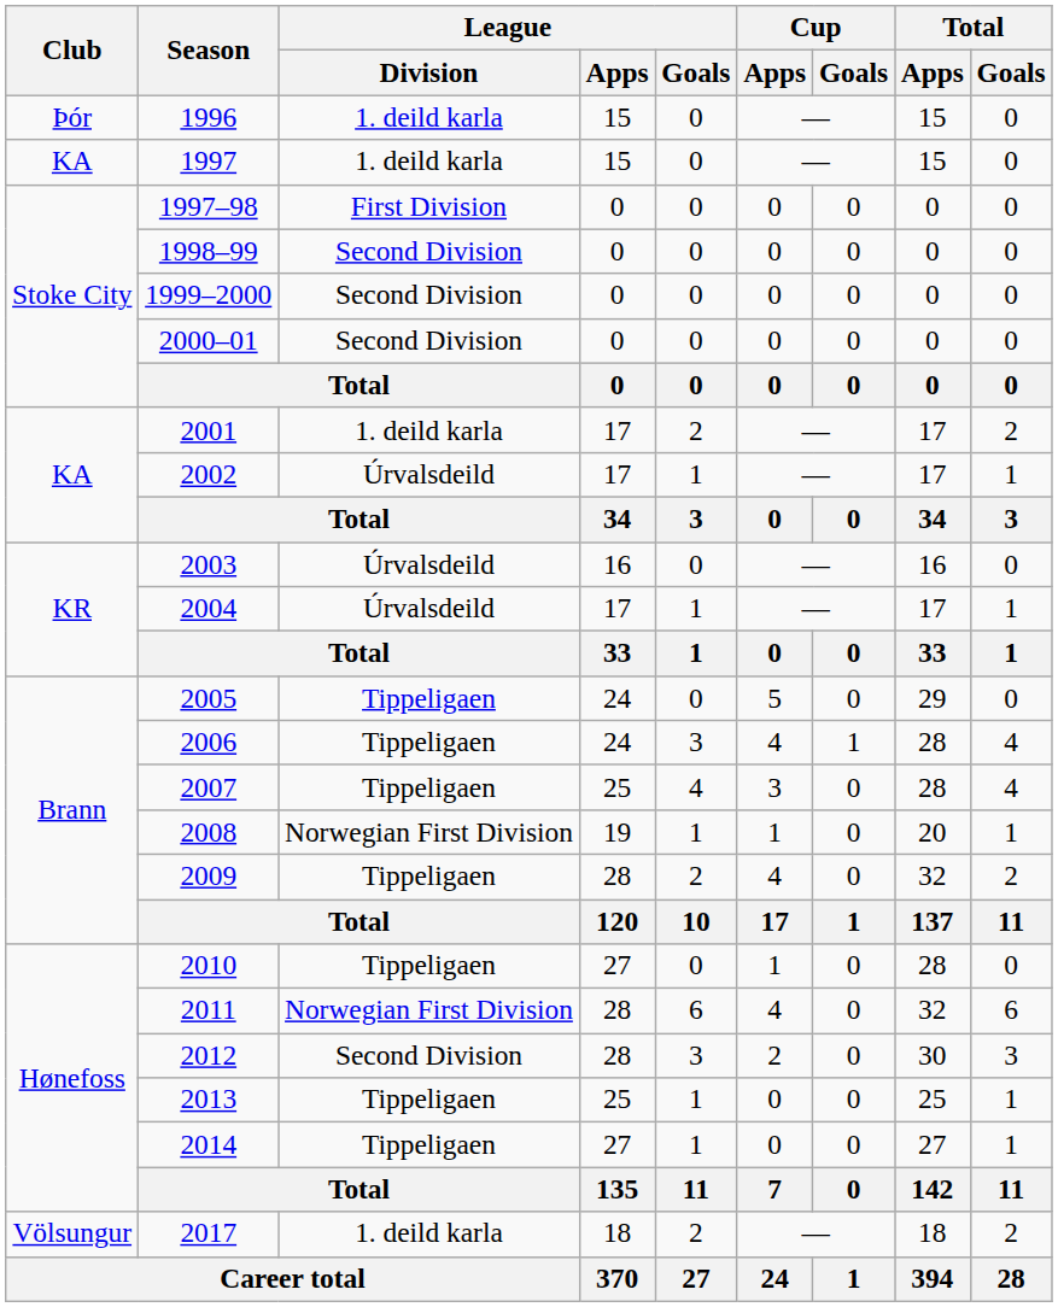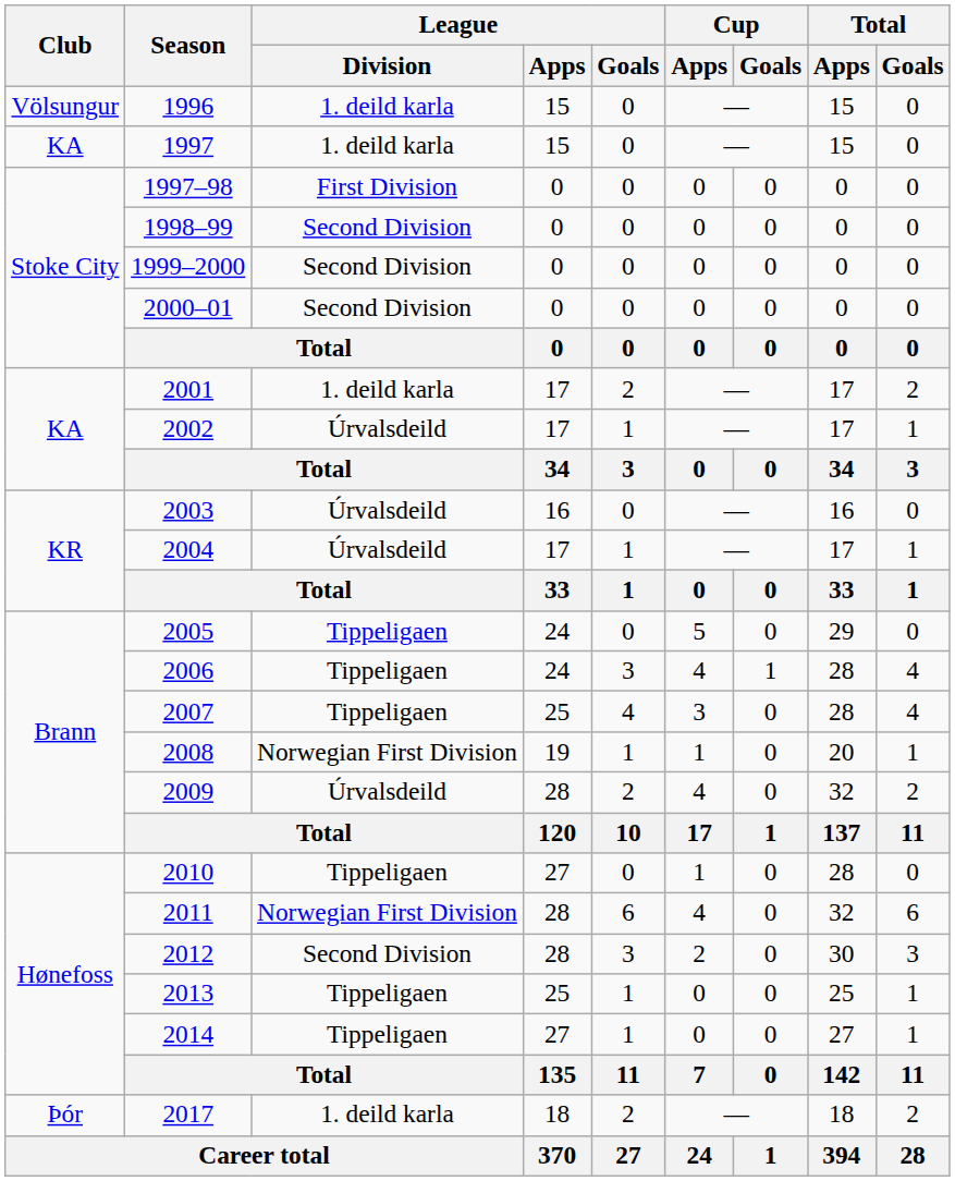 <table class="wikitable" style="text-align: center;">
 <tr>
 <th rowspan="2">Club</th>
 <th rowspan="2">Season</th>
 <th colspan="3">League</th>
 <th colspan="2">Cup</th>
 <th colspan="2">Total</th>
 </tr>
 <tr>
 <th>Division</th>
 <th>Apps</th>
 <th>Goals</th>
 <th>Apps</th>
 <th>Goals</th>
 <th>Apps</th>
 <th>Goals</th>
 </tr>
 <tr>
-<td><a href='#'>Þór</a></td>
+<td><a href='#'>Völsungur</a></td>
 <td><a href='#'>1996</a></td>
 <td><a href='#'>1. deild karla</a></td>
 <td>15</td>
 <td>0</td>
 <td colspan="2">—</td>
 <td>15</td>
 <td>0</td>
 </tr>
 <tr>
 <td><a href='#'>KA</a></td>
 <td><a href='#'>1997</a></td>
 <td>1. deild karla</td>
 <td>15</td>
 <td>0</td>
 <td colspan="2">—</td>
 <td>15</td>
 <td>0</td>
 </tr>
 <tr>
 <td rowspan=5><a href='#'>Stoke City</a></td>
 <td><a href='#'>1997–98</a></td>
 <td><a href='#'>First Division</a></td>
 <td>0</td>
 <td>0</td>
 <td>0</td>
 <td>0</td>
 <td>0</td>
 <td>0</td>
 </tr>
 <tr>
 <td><a href='#'>1998–99</a></td>
 <td><a href='#'>Second Division</a></td>
 <td>0</td>
 <td>0</td>
 <td>0</td>
 <td>0</td>
 <td>0</td>
 <td>0</td>
 </tr>
 <tr>
 <td><a href='#'>1999–2000</a></td>
 <td>Second Division</td>
 <td>0</td>
 <td>0</td>
 <td>0</td>
 <td>0</td>
 <td>0</td>
 <td>0</td>
 </tr>
 <tr>
 <td><a href='#'>2000–01</a></td>
 <td>Second Division</td>
 <td>0</td>
 <td>0</td>
 <td>0</td>
 <td>0</td>
 <td>0</td>
 <td>0</td>
 </tr>
 <tr>
 <th colspan=2>Total</th>
 <th>0</th>
 <th>0</th>
 <th>0</th>
 <th>0</th>
 <th>0</th>
 <th>0</th>
 </tr>
 <tr>
 <td rowspan=3><a href='#'>KA</a></td>
 <td><a href='#'>2001</a></td>
 <td>1. deild karla</td>
 <td>17</td>
 <td>2</td>
 <td colspan="2">—</td>
 <td>17</td>
 <td>2</td>
 </tr>
 <tr>
 <td><a href='#'>2002</a></td>
 <td>Úrvalsdeild</td>
 <td>17</td>
 <td>1</td>
 <td colspan="2">—</td>
 <td>17</td>
 <td>1</td>
 </tr>
 <tr>
 <th colspan=2>Total</th>
 <th>34</th>
 <th>3</th>
 <th>0</th>
 <th>0</th>
 <th>34</th>
 <th>3</th>
 </tr>
 <tr>
 <td rowspan=3><a href='#'>KR</a></td>
 <td><a href='#'>2003</a></td>
 <td>Úrvalsdeild</td>
 <td>16</td>
 <td>0</td>
 <td colspan="2">—</td>
 <td>16</td>
 <td>0</td>
 </tr>
 <tr>
 <td><a href='#'>2004</a></td>
 <td>Úrvalsdeild</td>
 <td>17</td>
 <td>1</td>
 <td colspan="2">—</td>
 <td>17</td>
 <td>1</td>
 </tr>
 <tr>
 <th colspan=2>Total</th>
 <th>33</th>
 <th>1</th>
 <th>0</th>
 <th>0</th>
 <th>33</th>
 <th>1</th>
 </tr>
 <tr>
 <td rowspan=6><a href='#'>Brann</a></td>
 <td><a href='#'>2005</a></td>
 <td><a href='#'>Tippeligaen</a></td>
 <td>24</td>
 <td>0</td>
 <td>5</td>
 <td>0</td>
 <td>29</td>
 <td>0</td>
 </tr>
 <tr>
 <td><a href='#'>2006</a></td>
 <td>Tippeligaen</td>
 <td>24</td>
 <td>3</td>
 <td>4</td>
 <td>1</td>
 <td>28</td>
 <td>4</td>
 </tr>
 <tr>
 <td><a href='#'>2007</a></td>
 <td>Tippeligaen</td>
 <td>25</td>
 <td>4</td>
 <td>3</td>
 <td>0</td>
 <td>28</td>
 <td>4</td>
 </tr>
 <tr>
 <td><a href='#'>2008</a></td>
 <td>Norwegian First Division</td>
 <td>19</td>
 <td>1</td>
 <td>1</td>
 <td>0</td>
 <td>20</td>
 <td>1</td>
 </tr>
 <tr>
 <td><a href='#'>2009</a></td>
-<td>Tippeligaen</td>
+<td>Úrvalsdeild</td>
 <td>28</td>
 <td>2</td>
 <td>4</td>
 <td>0</td>
 <td>32</td>
 <td>2</td>
 </tr>
 <tr>
 <th colspan=2>Total</th>
 <th>120</th>
 <th>10</th>
 <th>17</th>
 <th>1</th>
 <th>137</th>
 <th>11</th>
 </tr>
 <tr>
 <td rowspan=6><a href='#'>Hønefoss</a></td>
 <td><a href='#'>2010</a></td>
 <td>Tippeligaen</td>
 <td>27</td>
 <td>0</td>
 <td>1</td>
 <td>0</td>
 <td>28</td>
 <td>0</td>
 </tr>
 <tr>
 <td><a href='#'>2011</a></td>
 <td><a href='#'>Norwegian First Division</a></td>
 <td>28</td>
 <td>6</td>
 <td>4</td>
 <td>0</td>
 <td>32</td>
 <td>6</td>
 </tr>
 <tr>
 <td><a href='#'>2012</a></td>
 <td>Second Division</td>
 <td>28</td>
 <td>3</td>
 <td>2</td>
 <td>0</td>
 <td>30</td>
 <td>3</td>
 </tr>
 <tr>
 <td><a href='#'>2013</a></td>
 <td>Tippeligaen</td>
 <td>25</td>
 <td>1</td>
 <td>0</td>
 <td>0</td>
 <td>25</td>
 <td>1</td>
 </tr>
 <tr>
 <td><a href='#'>2014</a></td>
 <td>Tippeligaen</td>
 <td>27</td>
 <td>1</td>
 <td>0</td>
 <td>0</td>
 <td>27</td>
 <td>1</td>
 </tr>
 <tr>
 <th colspan=2>Total</th>
 <th>135</th>
 <th>11</th>
 <th>7</th>
 <th>0</th>
 <th>142</th>
 <th>11</th>
 </tr>
 <tr>
-<td><a href='#'>Völsungur</a></td>
+<td><a href='#'>Þór</a></td>
 <td><a href='#'>2017</a></td>
 <td>1. deild karla</td>
 <td>18</td>
 <td>2</td>
 <td colspan="2">—</td>
 <td>18</td>
 <td>2</td>
 </tr>
 <tr>
 <th colspan="3">Career total</th>
 <th>370</th>
 <th>27</th>
 <th>24</th>
 <th>1</th>
 <th>394</th>
 <th>28</th>
 </tr>
 </table>
